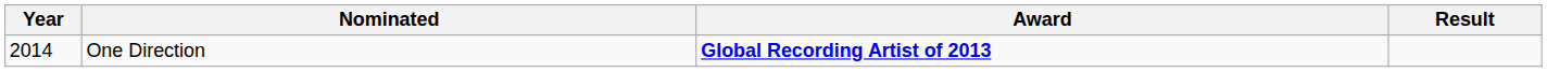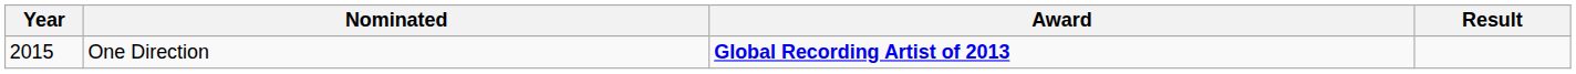 <table class="wikitable" style="width:100%;">
 <tr>
 <th width=5%>Year</th>
 <th style="width:40%;">Nominated</th>
 <th style="width:45%;">Award</th>
 <th style="width:10%;">Result</th>
 </tr>
 <tr>
-<td>2014</td>
+<td>2015</td>
 <td>One Direction</td>
 <td><strong><a href='#'>Global Recording Artist of 2013</a></strong></td>
 <td></td>
 </tr>
 </table>
